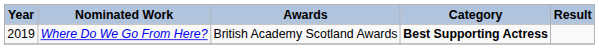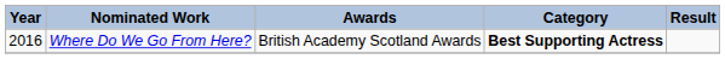 <table class="wikitable" style="font-size:90%">
 <tr style="text-align:centr;">
 <th style="background:#B0C4DE;">Year</th>
 <th style="background:#B0C4DE;">Nominated Work</th>
 <th style="background:#B0C4DE;">Awards</th>
 <th style="background:#B0C4DE;">Category</th>
 <th style="background:#B0C4DE;">Result</th>
 </tr>
 <tr>
-<td>2019</td>
+<td>2016</td>
 <td rowspan=1><em><a href='#'>Where Do We Go From Here?</a></em></td>
 <td>British Academy Scotland Awards</td>
 <td><strong>Best Supporting Actress</strong></td>
 <td></td>
 </tr>
 <tr>
 </tr>
 </table>
